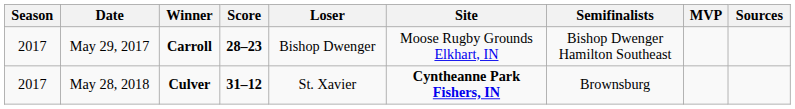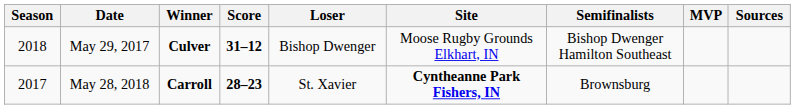 <table class="wikitable" style="width:100%;">
 <tr>
 <th>Season</th>
 <th>Date</th>
 <th>Winner</th>
 <th>Score</th>
 <th>Loser</th>
 <th>Site</th>
 <th>Semifinalists</th>
 <th>MVP</th>
 <th>Sources</th>
 </tr>
 <tr>
-<td align=center>2017</td>
+<td align=center>2018</td>
 <td align=center>May 29, 2017</td>
-<td align=center><strong>Carroll</strong></td>
-<td align=center><strong>28–23</strong></td>
+<td align=center><strong>Culver</strong></td>
+<td align=center><strong>31–12</strong></td>
 <td align=center>Bishop Dwenger</td>
 <td align=center>Moose Rugby Grounds<br><a href='#'>Elkhart, IN</a></td>
 <td align=center>Bishop Dwenger<br>Hamilton Southeast</td>
 <td align=center></td>
 <td align=center></td>
 </tr>
 <tr>
 <td align=center>2017</td>
 <td align=center>May 28, 2018</td>
-<td align=center><strong>Culver</strong></td>
-<td align=center><strong>31–12</strong></td>
+<td align=center><strong>Carroll</strong></td>
+<td align=center><strong>28–23</strong></td>
 <td align=center>St. Xavier</td>
 <td align=center><strong>Cyntheanne Park<br><a href='#'>Fishers, IN</a></strong></td>
 <td align=center>Brownsburg</td>
 <td align=center></td>
 <td align=center></td>
 </tr>
 </table>
